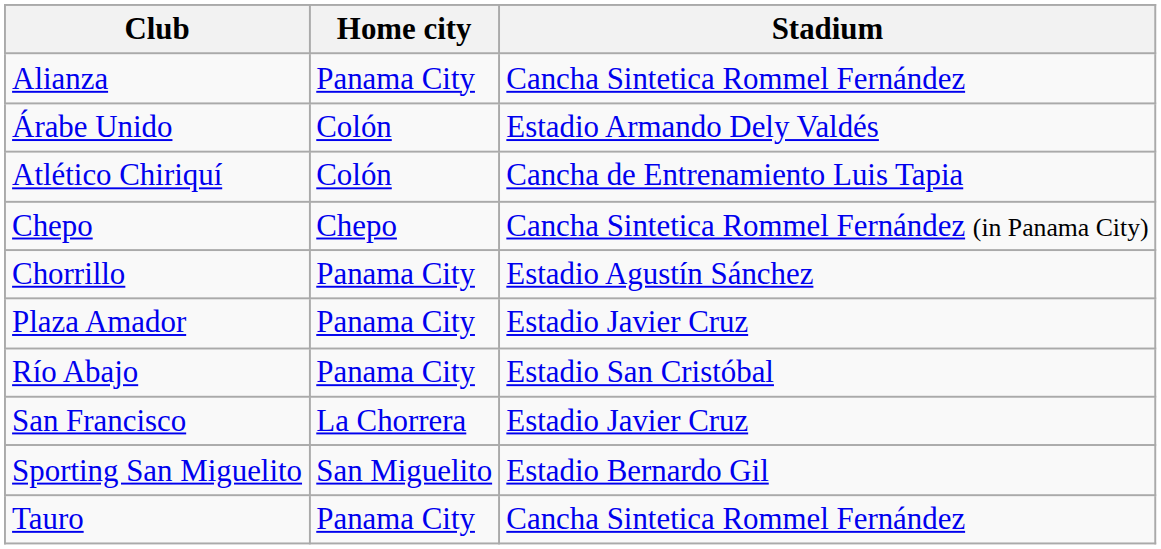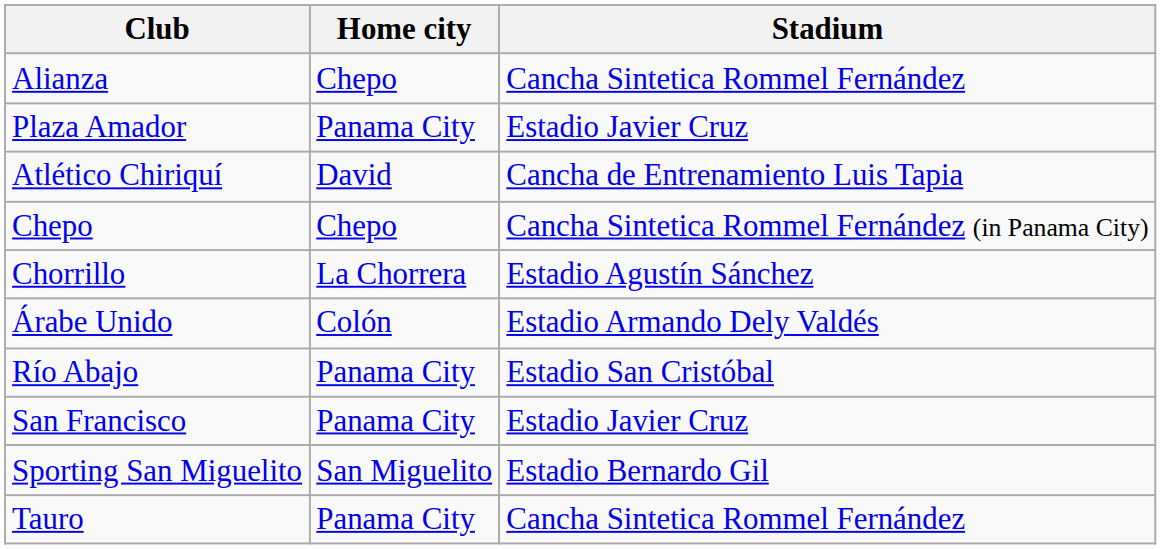 <table class="wikitable sortable">
 <tr>
 <th>Club</th>
 <th>Home city</th>
 <th>Stadium</th>
 </tr>
 <tr>
 <td><a href='#'>Alianza</a></td>
-<td><a href='#'>Panama City</a></td>
+<td><a href='#'>Chepo</a></td>
 <td><a href='#'>Cancha Sintetica Rommel Fernández</a></td>
 </tr>
 <tr>
-<td><a href='#'>Árabe Unido</a></td>
-<td><a href='#'>Colón</a></td>
-<td><a href='#'>Estadio Armando Dely Valdés</a></td>
+<td><a href='#'>Plaza Amador</a></td>
+<td><a href='#'>Panama City</a></td>
+<td><a href='#'>Estadio Javier Cruz</a></td>
 </tr>
 <tr>
 <td><a href='#'>Atlético Chiriquí</a></td>
-<td><a href='#'>Colón</a></td>
+<td><a href='#'>David</a></td>
 <td><a href='#'>Cancha de Entrenamiento Luis Tapia</a></td>
 </tr>
 <tr>
 <td><a href='#'>Chepo</a></td>
 <td><a href='#'>Chepo</a></td>
 <td><a href='#'>Cancha Sintetica Rommel Fernández</a> <small>(in Panama City)</small></td>
 </tr>
 <tr>
 <td><a href='#'>Chorrillo</a></td>
-<td><a href='#'>Panama City</a></td>
+<td><a href='#'>La Chorrera</a></td>
 <td><a href='#'>Estadio Agustín Sánchez</a></td>
 </tr>
 <tr>
-<td><a href='#'>Plaza Amador</a></td>
-<td><a href='#'>Panama City</a></td>
-<td><a href='#'>Estadio Javier Cruz</a></td>
+<td><a href='#'>Árabe Unido</a></td>
+<td><a href='#'>Colón</a></td>
+<td><a href='#'>Estadio Armando Dely Valdés</a></td>
 </tr>
 <tr>
 <td><a href='#'>Río Abajo</a></td>
 <td><a href='#'>Panama City</a></td>
 <td><a href='#'>Estadio San Cristóbal</a></td>
 </tr>
 <tr>
 <td><a href='#'>San Francisco</a></td>
-<td><a href='#'>La Chorrera</a></td>
+<td><a href='#'>Panama City</a></td>
 <td><a href='#'>Estadio Javier Cruz</a></td>
 </tr>
 <tr>
 <td><a href='#'>Sporting San Miguelito</a></td>
 <td><a href='#'>San Miguelito</a></td>
 <td><a href='#'>Estadio Bernardo Gil</a></td>
 </tr>
 <tr>
 <td><a href='#'>Tauro</a></td>
 <td><a href='#'>Panama City</a></td>
 <td><a href='#'>Cancha Sintetica Rommel Fernández</a></td>
 </tr>
 </table>
